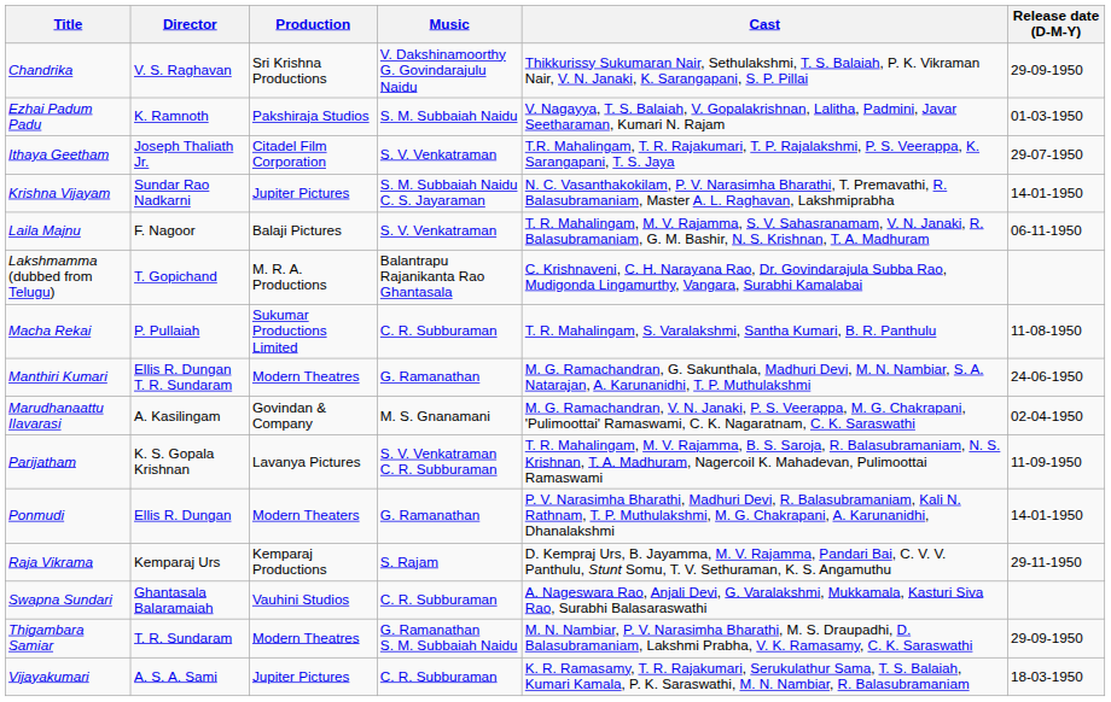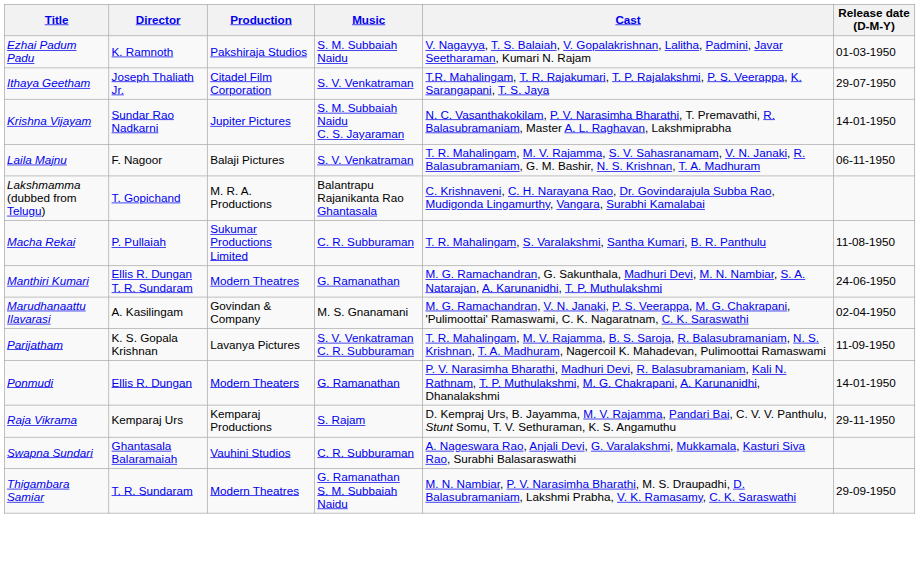 <table class="wikitable">
 <tr>
 <th><a href='#'>Title</a></th>
 <th><a href='#'>Director</a></th>
 <th><a href='#'>Production</a></th>
 <th><a href='#'>Music</a></th>
 <th><a href='#'>Cast</a></th>
 <th>Release date (D-M-Y)</th>
-</tr>
-<tr>
-<td><em><a href='#'>Chandrika</a></em></td>
-<td><a href='#'>V. S. Raghavan</a></td>
-<td>Sri Krishna Productions</td>
-<td><a href='#'>V. Dakshinamoorthy</a><br><a href='#'>G. Govindarajulu Naidu</a></td>
-<td><a href='#'>Thikkurissy Sukumaran Nair</a>, Sethulakshmi, <a href='#'>T. S. Balaiah</a>, P. K. Vikraman Nair, <a href='#'>V. N. Janaki</a>, <a href='#'>K. Sarangapani</a>, <a href='#'>S. P. Pillai</a></td>
-<td>29-09-1950</td>
 </tr>
 <tr>
 <td><em><a href='#'>Ezhai Padum Padu</a></em></td>
 <td><a href='#'>K. Ramnoth</a></td>
 <td><a href='#'>Pakshiraja Studios</a></td>
 <td><a href='#'>S. M. Subbaiah Naidu</a></td>
 <td><a href='#'>V. Nagayya</a>, <a href='#'>T. S. Balaiah</a>, <a href='#'>V. Gopalakrishnan</a>, <a href='#'>Lalitha</a>, <a href='#'>Padmini</a>, <a href='#'>Javar Seetharaman</a>, Kumari N. Rajam</td>
 <td>01-03-1950</td>
 </tr>
 <tr>
 <td><em><a href='#'>Ithaya Geetham</a></em></td>
 <td><a href='#'>Joseph Thaliath Jr.</a></td>
 <td><a href='#'>Citadel Film Corporation</a></td>
 <td><a href='#'>S. V. Venkatraman</a></td>
 <td><a href='#'>T.R. Mahalingam</a>, <a href='#'>T. R. Rajakumari</a>, <a href='#'>T. P. Rajalakshmi</a>, <a href='#'>P. S. Veerappa</a>, <a href='#'>K. Sarangapani</a>, <a href='#'>T. S. Jaya</a></td>
 <td>29-07-1950</td>
 </tr>
 <tr>
 <td><em><a href='#'>Krishna Vijayam</a></em></td>
 <td><a href='#'>Sundar Rao Nadkarni</a></td>
 <td><a href='#'>Jupiter Pictures</a></td>
 <td><a href='#'>S. M. Subbaiah Naidu</a><br><a href='#'>C. S. Jayaraman</a></td>
 <td><a href='#'>N. C. Vasanthakokilam</a>, <a href='#'>P. V. Narasimha Bharathi</a>, T. Premavathi, <a href='#'>R. Balasubramaniam</a>, Master <a href='#'>A. L. Raghavan</a>, Lakshmiprabha</td>
 <td>14-01-1950</td>
 </tr>
 <tr>
 <td><em><a href='#'>Laila Majnu</a></em></td>
 <td>F. Nagoor</td>
 <td>Balaji Pictures</td>
 <td><a href='#'>S. V. Venkatraman</a></td>
 <td><a href='#'>T. R. Mahalingam</a>, <a href='#'>M. V. Rajamma</a>, <a href='#'>S. V. Sahasranamam</a>, <a href='#'>V. N. Janaki</a>, <a href='#'>R. Balasubramaniam</a>, G. M. Bashir, <a href='#'>N. S. Krishnan</a>, <a href='#'>T. A. Madhuram</a></td>
 <td>06-11-1950</td>
 </tr>
 <tr>
 <td><em>Lakshmamma</em><br>(dubbed from <a href='#'>Telugu</a>)</td>
 <td><a href='#'>T. Gopichand</a></td>
 <td>M. R. A. Productions</td>
 <td>Balantrapu Rajanikanta Rao<br><a href='#'>Ghantasala</a></td>
 <td><a href='#'>C. Krishnaveni</a>, <a href='#'>C. H. Narayana Rao</a>, <a href='#'>Dr. Govindarajula Subba Rao</a>, <a href='#'>Mudigonda Lingamurthy</a>, <a href='#'>Vangara</a>, <a href='#'>Surabhi Kamalabai</a></td>
 <td></td>
 </tr>
 <tr>
 <td><em><a href='#'>Macha Rekai</a></em></td>
 <td><a href='#'>P. Pullaiah</a></td>
 <td><a href='#'>Sukumar Productions Limited</a></td>
 <td><a href='#'>C. R. Subburaman</a></td>
 <td><a href='#'>T. R. Mahalingam</a>, <a href='#'>S. Varalakshmi</a>, <a href='#'>Santha Kumari</a>, <a href='#'>B. R. Panthulu</a></td>
 <td>11-08-1950</td>
 </tr>
 <tr>
 <td><em><a href='#'>Manthiri Kumari</a></em></td>
 <td><a href='#'>Ellis R. Dungan</a><br><a href='#'>T. R. Sundaram</a></td>
 <td><a href='#'>Modern Theatres</a></td>
 <td><a href='#'>G. Ramanathan</a></td>
 <td><a href='#'>M. G. Ramachandran</a>, G. Sakunthala, <a href='#'>Madhuri Devi</a>, <a href='#'>M. N. Nambiar</a>, <a href='#'>S. A. Natarajan</a>, <a href='#'>A. Karunanidhi</a>, <a href='#'>T. P. Muthulakshmi</a></td>
 <td>24-06-1950</td>
 </tr>
 <tr>
 <td><em><a href='#'>Marudhanaattu Ilavarasi</a></em></td>
 <td>A. Kasilingam</td>
 <td>Govindan & Company</td>
 <td>M. S. Gnanamani</td>
 <td><a href='#'>M. G. Ramachandran</a>, <a href='#'>V. N. Janaki</a>, <a href='#'>P. S. Veerappa</a>, <a href='#'>M. G. Chakrapani</a>, 'Pulimoottai' Ramaswami, C. K. Nagaratnam, <a href='#'>C. K. Saraswathi</a></td>
 <td>02-04-1950</td>
 </tr>
 <tr>
 <td><em><a href='#'>Parijatham</a></em></td>
 <td>K. S. Gopala Krishnan</td>
 <td>Lavanya Pictures</td>
 <td><a href='#'>S. V. Venkatraman</a><br><a href='#'>C. R. Subburaman</a></td>
 <td><a href='#'>T. R. Mahalingam</a>, <a href='#'>M. V. Rajamma</a>, <a href='#'>B. S. Saroja</a>, <a href='#'>R. Balasubramaniam</a>, <a href='#'>N. S. Krishnan</a>, <a href='#'>T. A. Madhuram</a>, Nagercoil K. Mahadevan, Pulimoottai Ramaswami</td>
 <td>11-09-1950</td>
 </tr>
 <tr>
 <td><em><a href='#'>Ponmudi</a></em></td>
 <td><a href='#'>Ellis R. Dungan</a></td>
 <td><a href='#'>Modern Theaters</a></td>
 <td><a href='#'>G. Ramanathan</a></td>
 <td><a href='#'>P. V. Narasimha Bharathi</a>, <a href='#'>Madhuri Devi</a>, <a href='#'>R. Balasubramaniam</a>, <a href='#'>Kali N. Rathnam</a>, <a href='#'>T. P. Muthulakshmi</a>, <a href='#'>M. G. Chakrapani</a>, <a href='#'>A. Karunanidhi</a>, Dhanalakshmi</td>
 <td>14-01-1950</td>
 </tr>
 <tr>
 <td><em><a href='#'>Raja Vikrama</a></em></td>
 <td>Kemparaj Urs</td>
 <td>Kemparaj Productions</td>
 <td><a href='#'>S. Rajam</a></td>
 <td>D. Kempraj Urs, B. Jayamma, <a href='#'>M. V. Rajamma</a>, <a href='#'>Pandari Bai</a>, C. V. V. Panthulu, <em>Stunt</em> Somu, T. V. Sethuraman, K. S. Angamuthu</td>
 <td>29-11-1950</td>
 </tr>
 <tr>
 <td><em><a href='#'>Swapna Sundari</a></em></td>
 <td><a href='#'>Ghantasala Balaramaiah</a></td>
 <td><a href='#'>Vauhini Studios</a></td>
 <td><a href='#'>C. R. Subburaman</a></td>
 <td><a href='#'>A. Nageswara Rao</a>, <a href='#'>Anjali Devi</a>, <a href='#'>G. Varalakshmi</a>, <a href='#'>Mukkamala</a>, <a href='#'>Kasturi Siva Rao</a>, Surabhi Balasaraswathi</td>
 <td></td>
 </tr>
 <tr>
 <td><em><a href='#'>Thigambara Samiar</a></em></td>
 <td><a href='#'>T. R. Sundaram</a></td>
 <td><a href='#'>Modern Theatres</a></td>
 <td><a href='#'>G. Ramanathan</a><br><a href='#'>S. M. Subbaiah Naidu</a></td>
 <td><a href='#'>M. N. Nambiar</a>, <a href='#'>P. V. Narasimha Bharathi</a>, M. S. Draupadhi, <a href='#'>D. Balasubramaniam</a>, Lakshmi Prabha, <a href='#'>V. K. Ramasamy</a>, <a href='#'>C. K. Saraswathi</a></td>
 <td>29-09-1950</td>
 </tr>
-<tr>
-<td><em><a href='#'>Vijayakumari</a></em></td>
-<td><a href='#'>A. S. A. Sami</a></td>
-<td><a href='#'>Jupiter Pictures</a></td>
-<td><a href='#'>C. R. Subburaman</a></td>
-<td><a href='#'>K. R. Ramasamy</a>, <a href='#'>T. R. Rajakumari</a>, <a href='#'>Serukulathur Sama</a>, <a href='#'>T. S. Balaiah</a>, <a href='#'>Kumari Kamala</a>, P. K. Saraswathi, <a href='#'>M. N. Nambiar</a>, <a href='#'>R. Balasubramaniam</a></td>
-<td>18-03-1950</td>
-</tr>
 </table>
